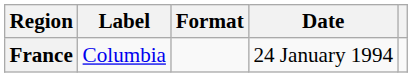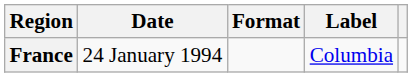 <table class="wikitable plainrowheaders">
 <tr>
 <th scope="col">Region</th>
+<th scope="col">Date</th>
+<th scope="col">Format</th>
 <th scope="col">Label</th>
-<th scope="col">Format</th>
-<th scope="col">Date</th>
 <th scope="col"></th>
 </tr>
 <tr>
 <th scope="row">France</th>
+<td>24 January 1994</td>
+<td></td>
 <td><a href='#'>Columbia</a></td>
-<td></td>
-<td>24 January 1994</td>
 <td align="center"></td>
 </tr>
 </table>
